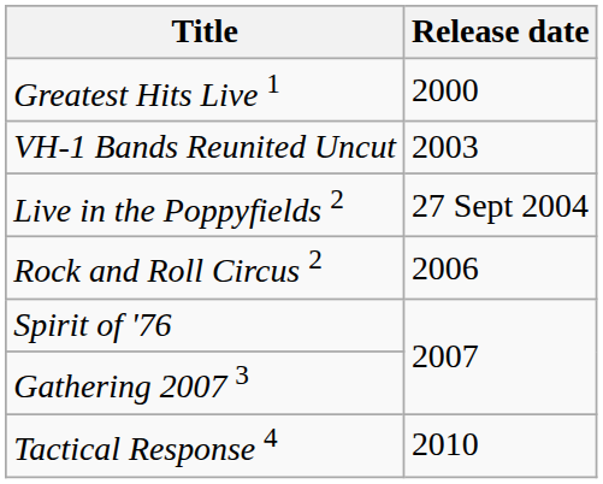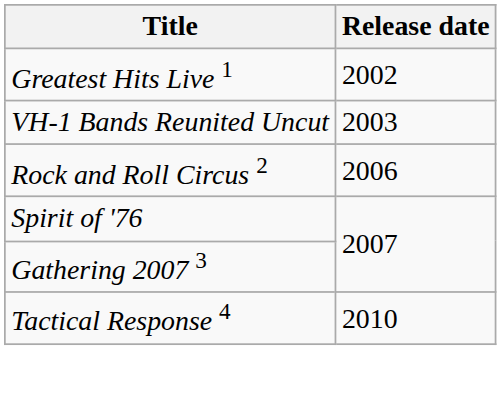 <table class="wikitable">
 <tr>
 <th>Title</th>
 <th>Release date</th>
 </tr>
 <tr>
 <td><em>Greatest Hits Live</em> <sup>1</sup></td>
-<td>2000</td>
+<td>2002</td>
 </tr>
 <tr>
 <td><em>VH-1 Bands Reunited Uncut</em></td>
 <td>2003</td>
-</tr>
-<tr>
-<td><em>Live in the Poppyfields</em> <sup>2</sup></td>
-<td>27 Sept 2004</td>
 </tr>
 <tr>
 <td><em>Rock and Roll Circus</em> <sup>2</sup></td>
 <td>2006</td>
 </tr>
 <tr>
 <td><em>Spirit of '76</em></td>
 <td rowspan="2">2007</td>
 </tr>
 <tr>
 <td><em>Gathering 2007</em> <sup>3</sup></td>
 </tr>
 <tr>
 <td><em>Tactical Response</em> <sup>4</sup></td>
 <td>2010</td>
 </tr>
 </table>
